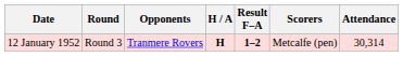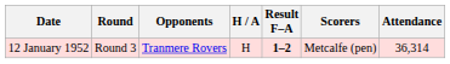 <table class="wikitable" style="text-align:center">
 <tr>
 <th>Date</th>
 <th>Round</th>
 <th>Opponents</th>
 <th>H / A</th>
 <th>Result<br>F–A</th>
 <th>Scorers</th>
 <th>Attendance</th>
 </tr>
 <tr bgcolor="#ffdddd">
 <td>12 January 1952</td>
 <td>Round 3</td>
 <td><a href='#'>Tranmere Rovers</a></td>
-<td><strong>H</strong></td>
+<td>H</td>
 <td><strong>1–2</strong></td>
 <td>Metcalfe (pen)</td>
-<td>30,314</td>
+<td>36,314</td>
 </tr>
 </table>
